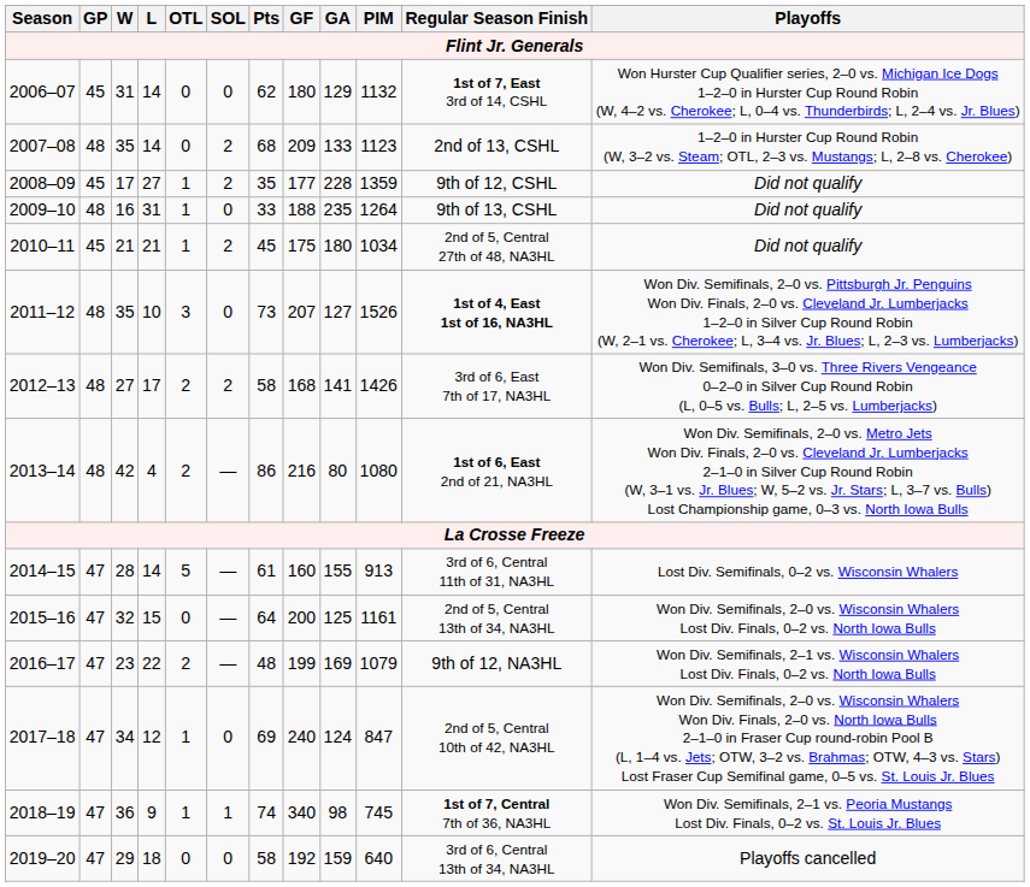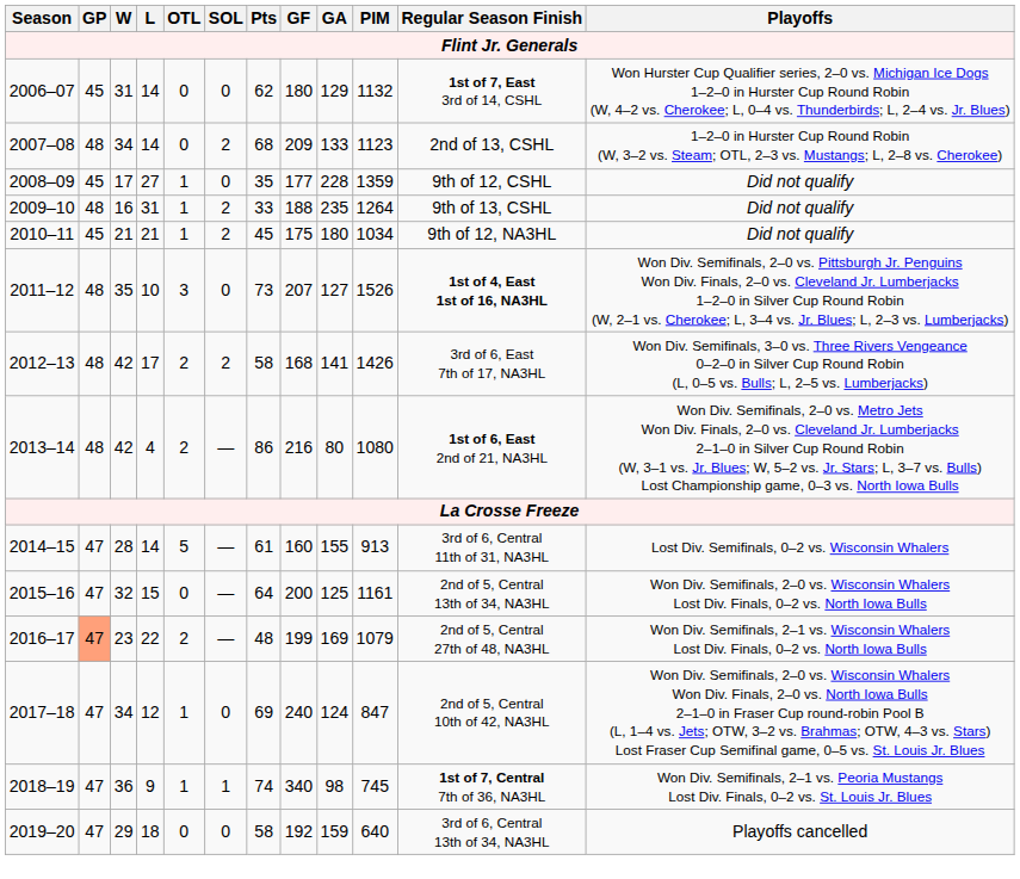 <table class="wikitable"  style="text-align:center">
 <tr>
 <th>Season</th>
 <th>GP</th>
 <th>W</th>
 <th>L</th>
 <th>OTL</th>
 <th>SOL</th>
 <th>Pts</th>
 <th>GF</th>
 <th>GA</th>
 <th>PIM</th>
 <th>Regular Season Finish</th>
 <th>Playoffs</th>
 </tr>
 <tr bgcolor="#ffeeee">
 <td colspan="12"><strong><em>Flint Jr. Generals</em></strong></td>
 </tr>
 <tr>
 <td>2006–07</td>
 <td>45</td>
 <td>31</td>
 <td>14</td>
 <td>0</td>
 <td>0</td>
 <td>62</td>
 <td>180</td>
 <td>129</td>
 <td>1132</td>
 <td><small><strong>1st of 7, East</strong><br>3rd of 14, CSHL</small></td>
 <td><small>Won Hurster Cup Qualifier series, 2–0 vs. <a href='#'>Michigan Ice Dogs</a><br>1–2–0 in Hurster Cup Round Robin<br>(W, 4–2 vs. <a href='#'>Cherokee</a>; L, 0–4 vs. <a href='#'>Thunderbirds</a>; L, 2–4 vs. <a href='#'>Jr. Blues</a>)</small></td>
 </tr>
 <tr>
 <td>2007–08</td>
 <td>48</td>
-<td>35</td>
+<td>34</td>
 <td>14</td>
 <td>0</td>
 <td>2</td>
 <td>68</td>
 <td>209</td>
 <td>133</td>
 <td>1123</td>
 <td>2nd of 13, CSHL</td>
 <td><small>1–2–0 in Hurster Cup Round Robin<br>(W, 3–2 vs. <a href='#'>Steam</a>; OTL, 2–3 vs. <a href='#'>Mustangs</a>; L, 2–8 vs. <a href='#'>Cherokee</a>)</small></td>
 </tr>
 <tr>
 <td>2008–09</td>
 <td>45</td>
 <td>17</td>
 <td>27</td>
 <td>1</td>
-<td>2</td>
+<td>0</td>
 <td>35</td>
 <td>177</td>
 <td>228</td>
 <td>1359</td>
 <td>9th of 12, CSHL</td>
 <td><em>Did not qualify</em></td>
 </tr>
 <tr>
 <td>2009–10</td>
 <td>48</td>
 <td>16</td>
 <td>31</td>
 <td>1</td>
-<td>0</td>
+<td>2</td>
 <td>33</td>
 <td>188</td>
 <td>235</td>
 <td>1264</td>
 <td>9th of 13, CSHL</td>
 <td><em>Did not qualify</em></td>
 </tr>
 <tr>
 <td>2010–11</td>
 <td>45</td>
 <td>21</td>
 <td>21</td>
 <td>1</td>
 <td>2</td>
 <td>45</td>
 <td>175</td>
 <td>180</td>
 <td>1034</td>
-<td><small>2nd of 5, Central<br>27th of 48, NA3HL</small></td>
+<td>9th of 12, NA3HL</td>
 <td><em>Did not qualify</em></td>
 </tr>
 <tr>
 <td>2011–12</td>
 <td>48</td>
 <td>35</td>
 <td>10</td>
 <td>3</td>
 <td>0</td>
 <td>73</td>
 <td>207</td>
 <td>127</td>
 <td>1526</td>
 <td><small><strong>1st of 4, East<br>1st of 16, NA3HL</strong></small></td>
 <td><small>Won Div. Semifinals, 2–0 vs. <a href='#'>Pittsburgh Jr. Penguins</a><br>Won Div. Finals, 2–0 vs. <a href='#'>Cleveland Jr. Lumberjacks</a><br>1–2–0 in Silver Cup Round Robin<br>(W, 2–1 vs. <a href='#'>Cherokee</a>; L, 3–4 vs. <a href='#'>Jr. Blues</a>; L, 2–3 vs. <a href='#'>Lumberjacks</a>)</small></td>
 </tr>
 <tr>
 <td>2012–13</td>
 <td>48</td>
-<td>27</td>
+<td>42</td>
 <td>17</td>
 <td>2</td>
 <td>2</td>
 <td>58</td>
 <td>168</td>
 <td>141</td>
 <td>1426</td>
 <td><small>3rd of 6, East<br>7th of 17, NA3HL</small></td>
 <td><small>Won Div. Semifinals, 3–0 vs. <a href='#'>Three Rivers Vengeance</a><br>0–2–0 in Silver Cup Round Robin<br>(L, 0–5 vs. <a href='#'>Bulls</a>; L, 2–5 vs. <a href='#'>Lumberjacks</a>)</small></td>
 </tr>
 <tr>
 <td>2013–14</td>
 <td>48</td>
 <td>42</td>
 <td>4</td>
 <td>2</td>
 <td>—</td>
 <td>86</td>
 <td>216</td>
 <td>80</td>
 <td>1080</td>
 <td><small><strong>1st of 6, East</strong><br>2nd of 21, NA3HL</small></td>
 <td><small>Won Div. Semifinals, 2–0 vs. <a href='#'>Metro Jets</a><br>Won Div. Finals, 2–0 vs. <a href='#'>Cleveland Jr. Lumberjacks</a><br>2–1–0 in Silver Cup Round Robin<br>(W, 3–1 vs. <a href='#'>Jr. Blues</a>; W, 5–2 vs. <a href='#'>Jr. Stars</a>; L, 3–7 vs. <a href='#'>Bulls</a>)<br>Lost Championship game, 0–3 vs. <a href='#'>North Iowa Bulls</a></small></td>
 </tr>
 <tr bgcolor="#ffeeee">
 <td colspan="12"><strong><em>La Crosse Freeze</em></strong></td>
 </tr>
 <tr>
 <td>2014–15</td>
 <td>47</td>
 <td>28</td>
 <td>14</td>
 <td>5</td>
 <td>—</td>
 <td>61</td>
 <td>160</td>
 <td>155</td>
 <td>913</td>
 <td><small>3rd of 6, Central<br>11th of 31, NA3HL</small></td>
 <td><small>Lost Div. Semifinals, 0–2 vs. <a href='#'>Wisconsin Whalers</a></small></td>
 </tr>
 <tr>
 <td>2015–16</td>
 <td>47</td>
 <td>32</td>
 <td>15</td>
 <td>0</td>
 <td>—</td>
 <td>64</td>
 <td>200</td>
 <td>125</td>
 <td>1161</td>
 <td><small>2nd of 5, Central<br>13th of 34, NA3HL</small></td>
 <td><small>Won Div. Semifinals, 2–0 vs. <a href='#'>Wisconsin Whalers</a><br>Lost Div. Finals, 0–2 vs. <a href='#'>North Iowa Bulls</a></small></td>
 </tr>
 <tr>
 <td>2016–17</td>
-<td>47</td>
+<td style="background: lightsalmon;">47</td>
 <td>23</td>
 <td>22</td>
 <td>2</td>
 <td>—</td>
 <td>48</td>
 <td>199</td>
 <td>169</td>
 <td>1079</td>
-<td>9th of 12, NA3HL</td>
+<td><small>2nd of 5, Central<br>27th of 48, NA3HL</small></td>
 <td><small>Won Div. Semifinals, 2–1 vs. <a href='#'>Wisconsin Whalers</a><br>Lost Div. Finals, 0–2 vs. <a href='#'>North Iowa Bulls</a></small></td>
 </tr>
 <tr>
 <td>2017–18</td>
 <td>47</td>
 <td>34</td>
 <td>12</td>
 <td>1</td>
 <td>0</td>
 <td>69</td>
 <td>240</td>
 <td>124</td>
 <td>847</td>
 <td><small>2nd of 5, Central<br>10th of 42, NA3HL</small></td>
 <td><small>Won Div. Semifinals, 2–0 vs. <a href='#'>Wisconsin Whalers</a><br>Won Div. Finals, 2–0 vs. <a href='#'>North Iowa Bulls</a><br>2–1–0 in Fraser Cup round-robin Pool B<br>(L, 1–4 vs. <a href='#'>Jets</a>; OTW, 3–2 vs. <a href='#'>Brahmas</a>; OTW, 4–3 vs. <a href='#'>Stars</a>)<br>Lost Fraser Cup Semifinal game, 0–5 vs. <a href='#'>St. Louis Jr. Blues</a></small></td>
 </tr>
 <tr>
 <td>2018–19</td>
 <td>47</td>
 <td>36</td>
 <td>9</td>
 <td>1</td>
 <td>1</td>
 <td>74</td>
 <td>340</td>
 <td>98</td>
 <td>745</td>
 <td><small><strong>1st of 7, Central</strong><br>7th of 36, NA3HL</small></td>
 <td><small>Won Div. Semifinals, 2–1 vs. <a href='#'>Peoria Mustangs</a><br>Lost Div. Finals, 0–2 vs. <a href='#'>St. Louis Jr. Blues</a></small></td>
 </tr>
 <tr>
 <td>2019–20</td>
 <td>47</td>
 <td>29</td>
 <td>18</td>
 <td>0</td>
 <td>0</td>
 <td>58</td>
 <td>192</td>
 <td>159</td>
 <td>640</td>
 <td><small>3rd of 6, Central<br>13th of 34, NA3HL</small></td>
 <td>Playoffs cancelled</td>
 </tr>
 </table>
